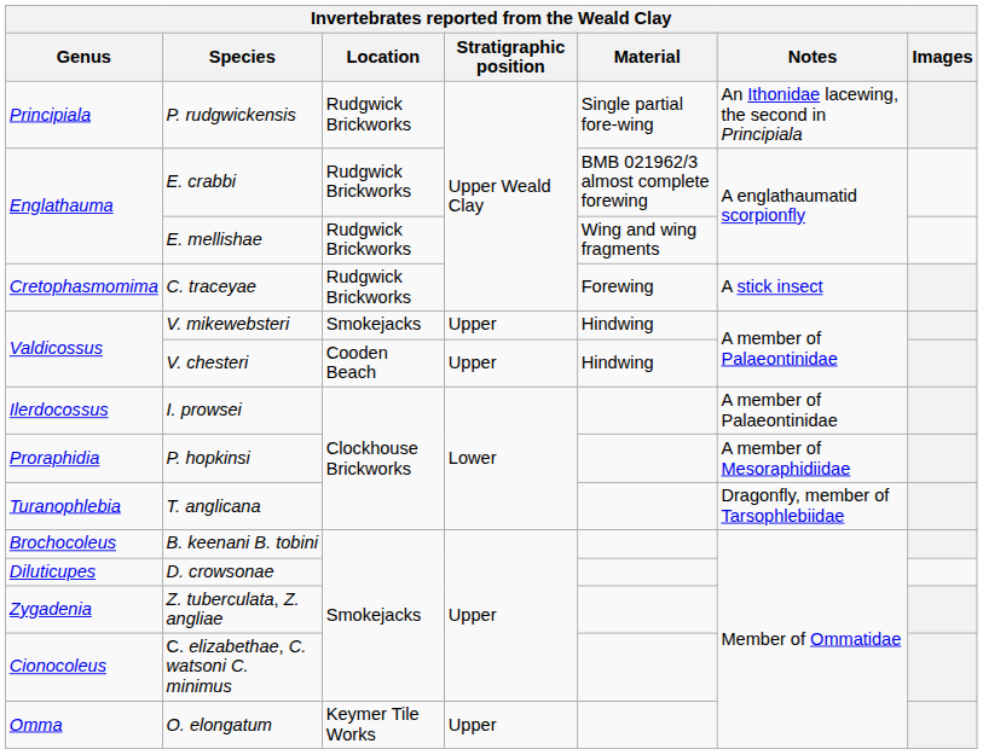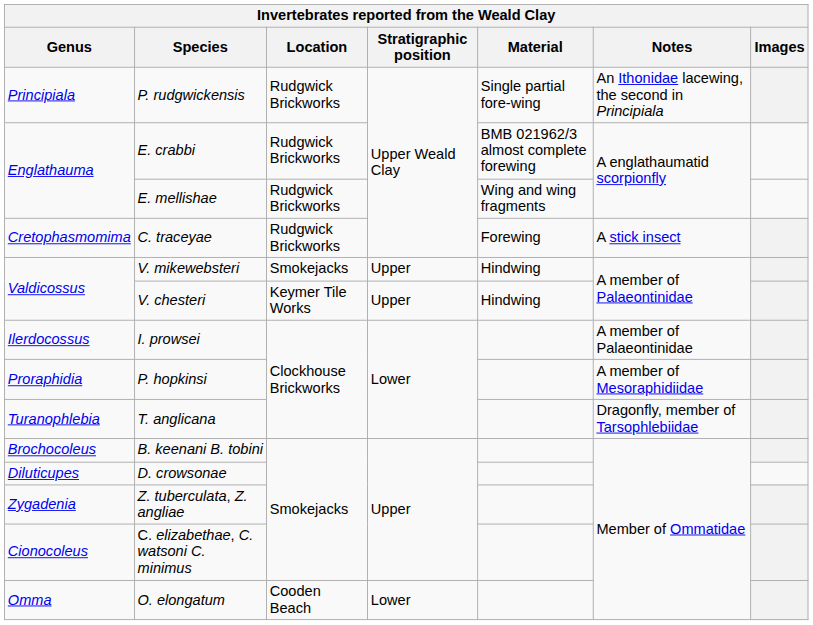 <table class="wikitable" align="center" width="100%">
 <tr>
 <th colspan="7" align="center"><strong>Invertebrates reported from the Weald Clay</strong></th>
 </tr>
 <tr>
 <th>Genus</th>
 <th>Species</th>
 <th>Location</th>
 <th>Stratigraphic position</th>
 <th>Material</th>
 <th>Notes</th>
 <th>Images</th>
 </tr>
 <tr>
 <td><em><a href='#'>Principiala</a></em></td>
 <td><em>P. rudgwickensis</em></td>
 <td>Rudgwick Brickworks</td>
 <td rowspan="4">Upper Weald Clay</td>
 <td>Single partial fore-wing</td>
 <td>An <a href='#'>Ithonidae</a> lacewing, the second in <em>Principiala</em></td>
 <th></th>
 </tr>
 <tr>
 <td rowspan="2"><em><a href='#'>Englathauma</a></em></td>
 <td><em>E. crabbi</em></td>
 <td>Rudgwick Brickworks</td>
 <td>BMB 021962/3 almost complete forewing</td>
 <td rowspan="2">A englathaumatid <a href='#'>scorpionfly</a></td>
 <td></td>
 </tr>
 <tr>
 <td><em>E. mellishae</em></td>
 <td>Rudgwick Brickworks</td>
 <td>Wing and wing fragments</td>
 <td></td>
 </tr>
 <tr>
 <td><em><a href='#'>Cretophasmomima</a></em></td>
 <td><em>C. traceyae</em></td>
 <td>Rudgwick Brickworks</td>
 <td>Forewing</td>
 <td>A <a href='#'>stick insect</a></td>
 <th></th>
 </tr>
 <tr>
 <td rowspan="2"><em><a href='#'>Valdicossus</a></em></td>
 <td><em>V. mikewebsteri</em></td>
 <td>Smokejacks</td>
 <td>Upper</td>
 <td>Hindwing</td>
 <td rowspan="2">A member of <a href='#'>Palaeontinidae</a></td>
 <th></th>
 </tr>
 <tr>
 <td><em>V. chesteri</em></td>
-<td>Cooden Beach</td>
+<td>Keymer Tile Works</td>
 <td>Upper</td>
 <td>Hindwing</td>
 <th></th>
 </tr>
 <tr>
 <td><em><a href='#'>Ilerdocossus</a></em></td>
 <td><em>I. prowsei</em> </td>
 <td rowspan="3">Clockhouse Brickworks</td>
 <td rowspan="3">Lower</td>
 <td></td>
 <td>A member of Palaeontinidae</td>
 <th></th>
 </tr>
 <tr>
 <td><em><a href='#'>Proraphidia</a></em></td>
 <td><em>P. hopkinsi</em></td>
 <td></td>
 <td>A member of <a href='#'>Mesoraphidiidae</a></td>
 <th></th>
 </tr>
 <tr>
 <td><em><a href='#'>Turanophlebia</a></em></td>
 <td><em>T. anglicana</em></td>
 <td></td>
 <td>Dragonfly, member of <a href='#'>Tarsophlebiidae</a></td>
 <th></th>
 </tr>
 <tr>
 <td><em><a href='#'>Brochocoleus</a></em></td>
 <td><em>B. keenani</em> <em>B. tobini</em></td>
 <td rowspan="4">Smokejacks</td>
 <td rowspan="4">Upper</td>
 <td></td>
 <td rowspan="5">Member of <a href='#'>Ommatidae</a></td>
 <th></th>
 </tr>
 <tr>
 <td><em><a href='#'>Diluticupes</a></em></td>
 <td><em>D. crowsonae</em></td>
 <td></td>
 <td></td>
 </tr>
 <tr>
 <td><em><a href='#'>Zygadenia</a></em></td>
 <td><em>Z. tuberculata</em>, <em>Z. angliae</em></td>
 <td></td>
 <th></th>
 </tr>
 <tr>
 <td><em><a href='#'>Cionocoleus</a></em></td>
 <td>C. <em>elizabethae</em>, <em>C. watsoni</em>  <em>C. minimus</em></td>
 <td></td>
 <th></th>
 </tr>
 <tr>
 <td><em><a href='#'>Omma</a></em></td>
 <td><em>O. elongatum</em></td>
-<td>Keymer Tile Works</td>
-<td>Upper</td>
+<td>Cooden Beach</td>
+<td>Lower</td>
 <td></td>
 <th></th>
 </tr>
 </table>
